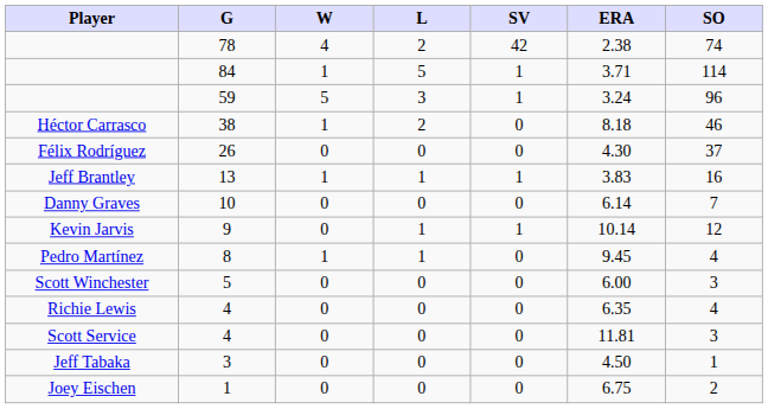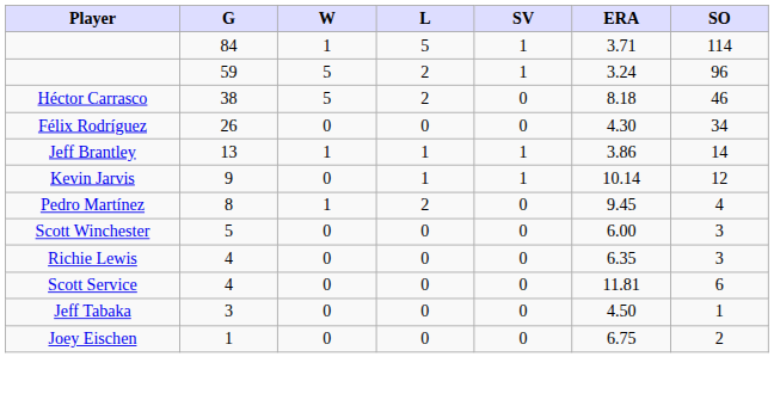 <table class="wikitable sortable">
 <tr>
 <th style="background:#ddf; width:16%;">Player</th>
 <th style="background:#ddf; width:9%;">G</th>
 <th style="background:#ddf; width:9%;">W</th>
 <th style="background:#ddf; width:9%;">L</th>
 <th style="background:#ddf; width:9%;">SV</th>
 <th style="background:#ddf; width:9%;">ERA</th>
 <th style="background:#ddf; width:9%;">SO</th>
-</tr>
-<tr style="text-align:center;">
-<td></td>
-<td>78</td>
-<td>4</td>
-<td>2</td>
-<td>42</td>
-<td>2.38</td>
-<td>74</td>
 </tr>
 <tr align=center>
 <td></td>
 <td>84</td>
 <td>1</td>
 <td>5</td>
 <td>1</td>
 <td>3.71</td>
 <td>114</td>
 </tr>
 <tr style="text-align:center;">
 <td></td>
 <td>59</td>
 <td>5</td>
-<td>3</td>
+<td>2</td>
 <td>1</td>
 <td>3.24</td>
 <td>96</td>
 </tr>
 <tr align=center>
 <td><a href='#'>Héctor Carrasco</a></td>
 <td>38</td>
-<td>1</td>
+<td>5</td>
 <td>2</td>
 <td>0</td>
 <td>8.18</td>
 <td>46</td>
 </tr>
 <tr align=center>
 <td><a href='#'>Félix Rodríguez</a></td>
 <td>26</td>
 <td>0</td>
 <td>0</td>
 <td>0</td>
 <td>4.30</td>
-<td>37</td>
+<td>34</td>
 </tr>
 <tr align=center>
 <td><a href='#'>Jeff Brantley</a></td>
 <td>13</td>
 <td>1</td>
 <td>1</td>
 <td>1</td>
-<td>3.83</td>
-<td>16</td>
-</tr>
-<tr align=center>
-<td><a href='#'>Danny Graves</a></td>
-<td>10</td>
-<td>0</td>
-<td>0</td>
-<td>0</td>
-<td>6.14</td>
-<td>7</td>
+<td>3.86</td>
+<td>14</td>
 </tr>
 <tr align=center>
 <td><a href='#'>Kevin Jarvis</a></td>
 <td>9</td>
 <td>0</td>
 <td>1</td>
 <td>1</td>
 <td>10.14</td>
 <td>12</td>
 </tr>
 <tr align=center>
 <td><a href='#'>Pedro Martínez</a></td>
 <td>8</td>
 <td>1</td>
-<td>1</td>
+<td>2</td>
 <td>0</td>
 <td>9.45</td>
 <td>4</td>
 </tr>
 <tr align=center>
 <td><a href='#'>Scott Winchester</a></td>
 <td>5</td>
 <td>0</td>
 <td>0</td>
 <td>0</td>
 <td>6.00</td>
 <td>3</td>
 </tr>
 <tr align=center>
 <td><a href='#'>Richie Lewis</a></td>
 <td>4</td>
 <td>0</td>
 <td>0</td>
 <td>0</td>
 <td>6.35</td>
-<td>4</td>
+<td>3</td>
 </tr>
 <tr align=center>
 <td><a href='#'>Scott Service</a></td>
 <td>4</td>
 <td>0</td>
 <td>0</td>
 <td>0</td>
 <td>11.81</td>
-<td>3</td>
+<td>6</td>
 </tr>
 <tr align=center>
 <td><a href='#'>Jeff Tabaka</a></td>
 <td>3</td>
 <td>0</td>
 <td>0</td>
 <td>0</td>
 <td>4.50</td>
 <td>1</td>
 </tr>
 <tr align=center>
 <td><a href='#'>Joey Eischen</a></td>
 <td>1</td>
 <td>0</td>
 <td>0</td>
 <td>0</td>
 <td>6.75</td>
 <td>2</td>
 </tr>
 </table>
